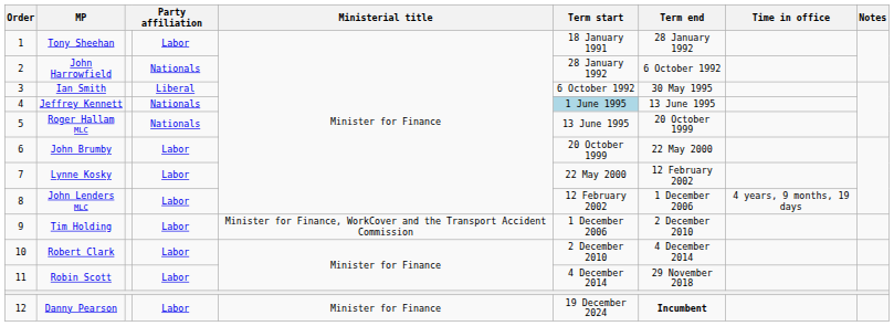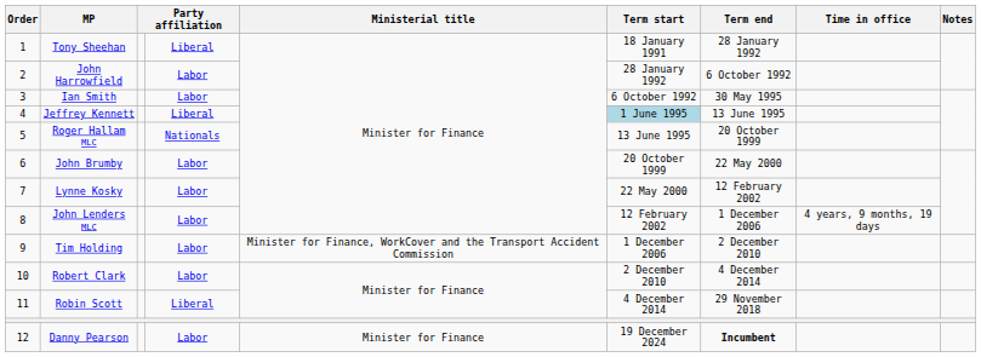 <table class="wikitable" style="text-align:center">
 <tr>
 <th>Order</th>
 <th>MP</th>
 <th colspan="2">Party affiliation</th>
 <th>Ministerial title</th>
 <th>Term start</th>
 <th>Term end</th>
 <th>Time in office</th>
 <th>Notes</th>
 </tr>
 <tr>
 <td>1</td>
 <td><a href='#'>Tony Sheehan</a> </td>
 <td></td>
-<td><a href='#'>Labor</a></td>
+<td><a href='#'>Liberal</a></td>
 <td rowspan="8">Minister for Finance</td>
 <td>18 January 1991</td>
 <td>28 January 1992</td>
 <td></td>
 <td rowspan="2"></td>
 </tr>
 <tr>
 <td>2</td>
 <td><a href='#'>John Harrowfield</a> </td>
 <td></td>
-<td><a href='#'>Nationals</a></td>
+<td><a href='#'>Labor</a></td>
 <td>28 January 1992</td>
 <td>6 October 1992</td>
 <td></td>
 </tr>
 <tr>
 <td>3</td>
 <td><a href='#'>Ian Smith</a> </td>
 <td></td>
-<td><a href='#'>Liberal</a></td>
+<td><a href='#'>Labor</a></td>
 <td>6 October 1992</td>
 <td>30 May 1995</td>
 <td></td>
 <td rowspan="3"></td>
 </tr>
 <tr>
 <td>4</td>
 <td><a href='#'>Jeffrey Kennett</a> </td>
 <td></td>
-<td><a href='#'>Nationals</a></td>
+<td><a href='#'>Liberal</a></td>
 <td style="background: lightblue;">1 June 1995</td>
 <td>13 June 1995</td>
 <td></td>
 </tr>
 <tr>
 <td>5</td>
 <td><a href='#'>Roger Hallam</a> <a href='#'><small>MLC</small></a></td>
 <td></td>
 <td><a href='#'>Nationals</a></td>
 <td>13 June 1995</td>
 <td>20 October 1999</td>
 <td></td>
 </tr>
 <tr>
 <td>6</td>
 <td><a href='#'>John Brumby</a> </td>
 <td></td>
 <td><a href='#'>Labor</a></td>
 <td>20 October 1999</td>
 <td>22 May 2000</td>
 <td></td>
 <td rowspan="3"></td>
 </tr>
 <tr>
 <td>7</td>
 <td><a href='#'>Lynne Kosky</a> </td>
 <td></td>
 <td><a href='#'>Labor</a></td>
 <td>22 May 2000</td>
 <td>12 February 2002</td>
 <td></td>
 </tr>
 <tr>
 <td>8</td>
 <td><a href='#'>John Lenders</a> <a href='#'><small>MLC</small></a></td>
 <td></td>
 <td><a href='#'>Labor</a></td>
 <td>12 February 2002</td>
 <td>1 December 2006</td>
 <td>4 years, 9 months, 19 days</td>
 </tr>
 <tr>
 <td>9</td>
 <td><a href='#'>Tim Holding</a> </td>
 <td></td>
 <td><a href='#'>Labor</a></td>
 <td>Minister for Finance, WorkCover and the Transport Accident Commission</td>
 <td>1 December 2006</td>
 <td>2 December 2010</td>
 <td></td>
 <td></td>
 </tr>
 <tr>
 <td>10</td>
 <td><a href='#'>Robert Clark</a> </td>
 <td></td>
 <td><a href='#'>Labor</a></td>
 <td rowspan="2">Minister for Finance</td>
 <td>2 December 2010</td>
 <td>4 December 2014</td>
 <td></td>
 <td></td>
 </tr>
 <tr>
 <td>11</td>
 <td><a href='#'>Robin Scott</a> </td>
 <td></td>
-<td><a href='#'>Labor</a></td>
+<td><a href='#'>Liberal</a></td>
 <td>4 December 2014</td>
 <td>29 November 2018</td>
 <td></td>
 <td></td>
 </tr>
 <tr>
 <th colspan="9"></th>
 </tr>
 <tr>
 <td>12</td>
 <td><a href='#'>Danny Pearson</a> </td>
 <td></td>
 <td><a href='#'>Labor</a></td>
 <td>Minister for Finance</td>
 <td>19 December 2024</td>
 <td><strong>Incumbent</strong></td>
 <td></td>
 <td></td>
 </tr>
 </table>
